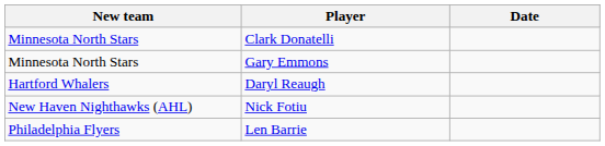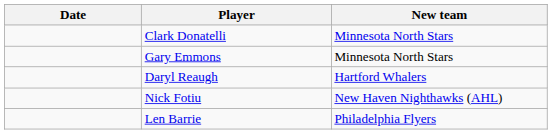 <table class="wikitable">
 <tr style="background:#ddd; text-align:center;">
+<th style="width: 10em;">Date</th>
+<th style="width: 14em;">Player</th>
 <th style="width: 16em;">New team</th>
-<th style="width: 14em;">Player</th>
-<th style="width: 10em;">Date</th>
 </tr>
 <tr>
+<td></td>
+<td><a href='#'>Clark Donatelli</a></td>
 <td><a href='#'>Minnesota North Stars</a></td>
-<td><a href='#'>Clark Donatelli</a></td>
-<td></td>
 </tr>
 <tr>
+<td></td>
+<td><a href='#'>Gary Emmons</a></td>
 <td>Minnesota North Stars</td>
-<td><a href='#'>Gary Emmons</a></td>
-<td></td>
 </tr>
 <tr>
+<td></td>
+<td><a href='#'>Daryl Reaugh</a></td>
 <td><a href='#'>Hartford Whalers</a></td>
-<td><a href='#'>Daryl Reaugh</a></td>
-<td></td>
 </tr>
 <tr>
+<td></td>
+<td><a href='#'>Nick Fotiu</a></td>
 <td><a href='#'>New Haven Nighthawks</a> (<a href='#'>AHL</a>)</td>
-<td><a href='#'>Nick Fotiu</a></td>
-<td></td>
 </tr>
 <tr>
+<td></td>
+<td><a href='#'>Len Barrie</a></td>
 <td><a href='#'>Philadelphia Flyers</a></td>
-<td><a href='#'>Len Barrie</a></td>
-<td></td>
 </tr>
 </table>
